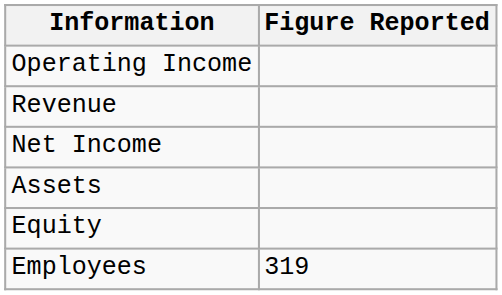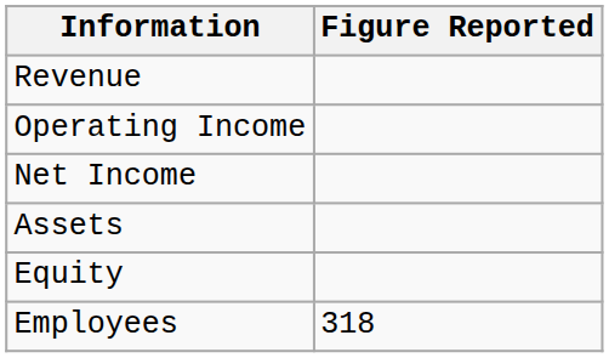 <table class="wikitable" style="margin:0.5em ; font-size:95%">
 <tr>
 <th>Information</th>
 <th>Figure Reported</th>
 </tr>
 <tr>
-<td>Operating Income</td>
+<td>Revenue</td>
 <td> </td>
 </tr>
 <tr>
-<td>Revenue</td>
+<td>Operating Income</td>
 <td> </td>
 </tr>
 <tr>
 <td>Net Income</td>
 <td> </td>
 </tr>
 <tr>
 <td>Assets</td>
 <td> </td>
 </tr>
 <tr>
 <td>Equity</td>
 <td> </td>
 </tr>
 <tr>
 <td>Employees</td>
-<td>319</td>
+<td>318</td>
 </tr>
 </table>
